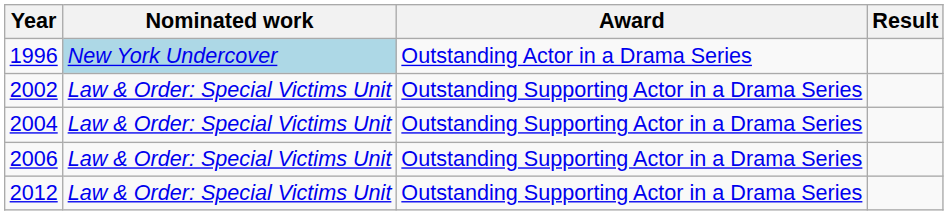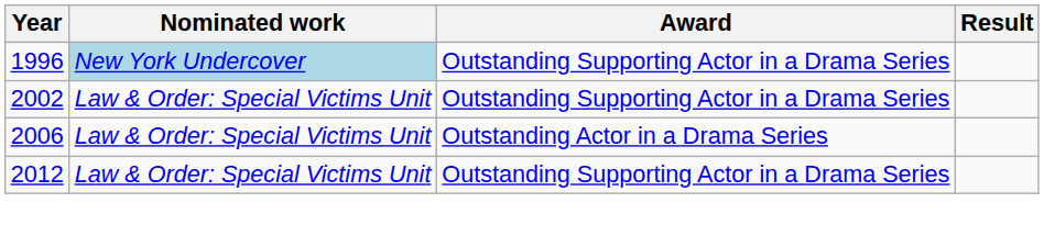 <table class="wikitable">
 <tr>
 <th>Year</th>
 <th>Nominated work</th>
 <th>Award</th>
 <th>Result</th>
 </tr>
 <tr>
 <td align=center><a href='#'>1996</a></td>
 <td style="background: lightblue;"><em><a href='#'>New York Undercover</a></em></td>
-<td><a href='#'>Outstanding Actor in a Drama Series</a></td>
+<td><a href='#'>Outstanding Supporting Actor in a Drama Series</a></td>
 <td></td>
 </tr>
 <tr>
 <td align=center><a href='#'>2002</a></td>
 <td><em><a href='#'>Law & Order: Special Victims Unit</a></em></td>
 <td><a href='#'>Outstanding Supporting Actor in a Drama Series</a></td>
 <td></td>
 </tr>
 <tr>
-<td align=center><a href='#'>2004</a></td>
-<td><em><a href='#'>Law & Order: Special Victims Unit</a></em></td>
-<td><a href='#'>Outstanding Supporting Actor in a Drama Series</a></td>
-<td></td>
-</tr>
-<tr>
 <td align=center><a href='#'>2006</a></td>
 <td><em><a href='#'>Law & Order: Special Victims Unit</a></em></td>
-<td><a href='#'>Outstanding Supporting Actor in a Drama Series</a></td>
+<td><a href='#'>Outstanding Actor in a Drama Series</a></td>
 <td></td>
 </tr>
 <tr>
 <td align=center><a href='#'>2012</a></td>
 <td><em><a href='#'>Law & Order: Special Victims Unit</a></em></td>
 <td><a href='#'>Outstanding Supporting Actor in a Drama Series</a></td>
 <td></td>
 </tr>
 </table>
